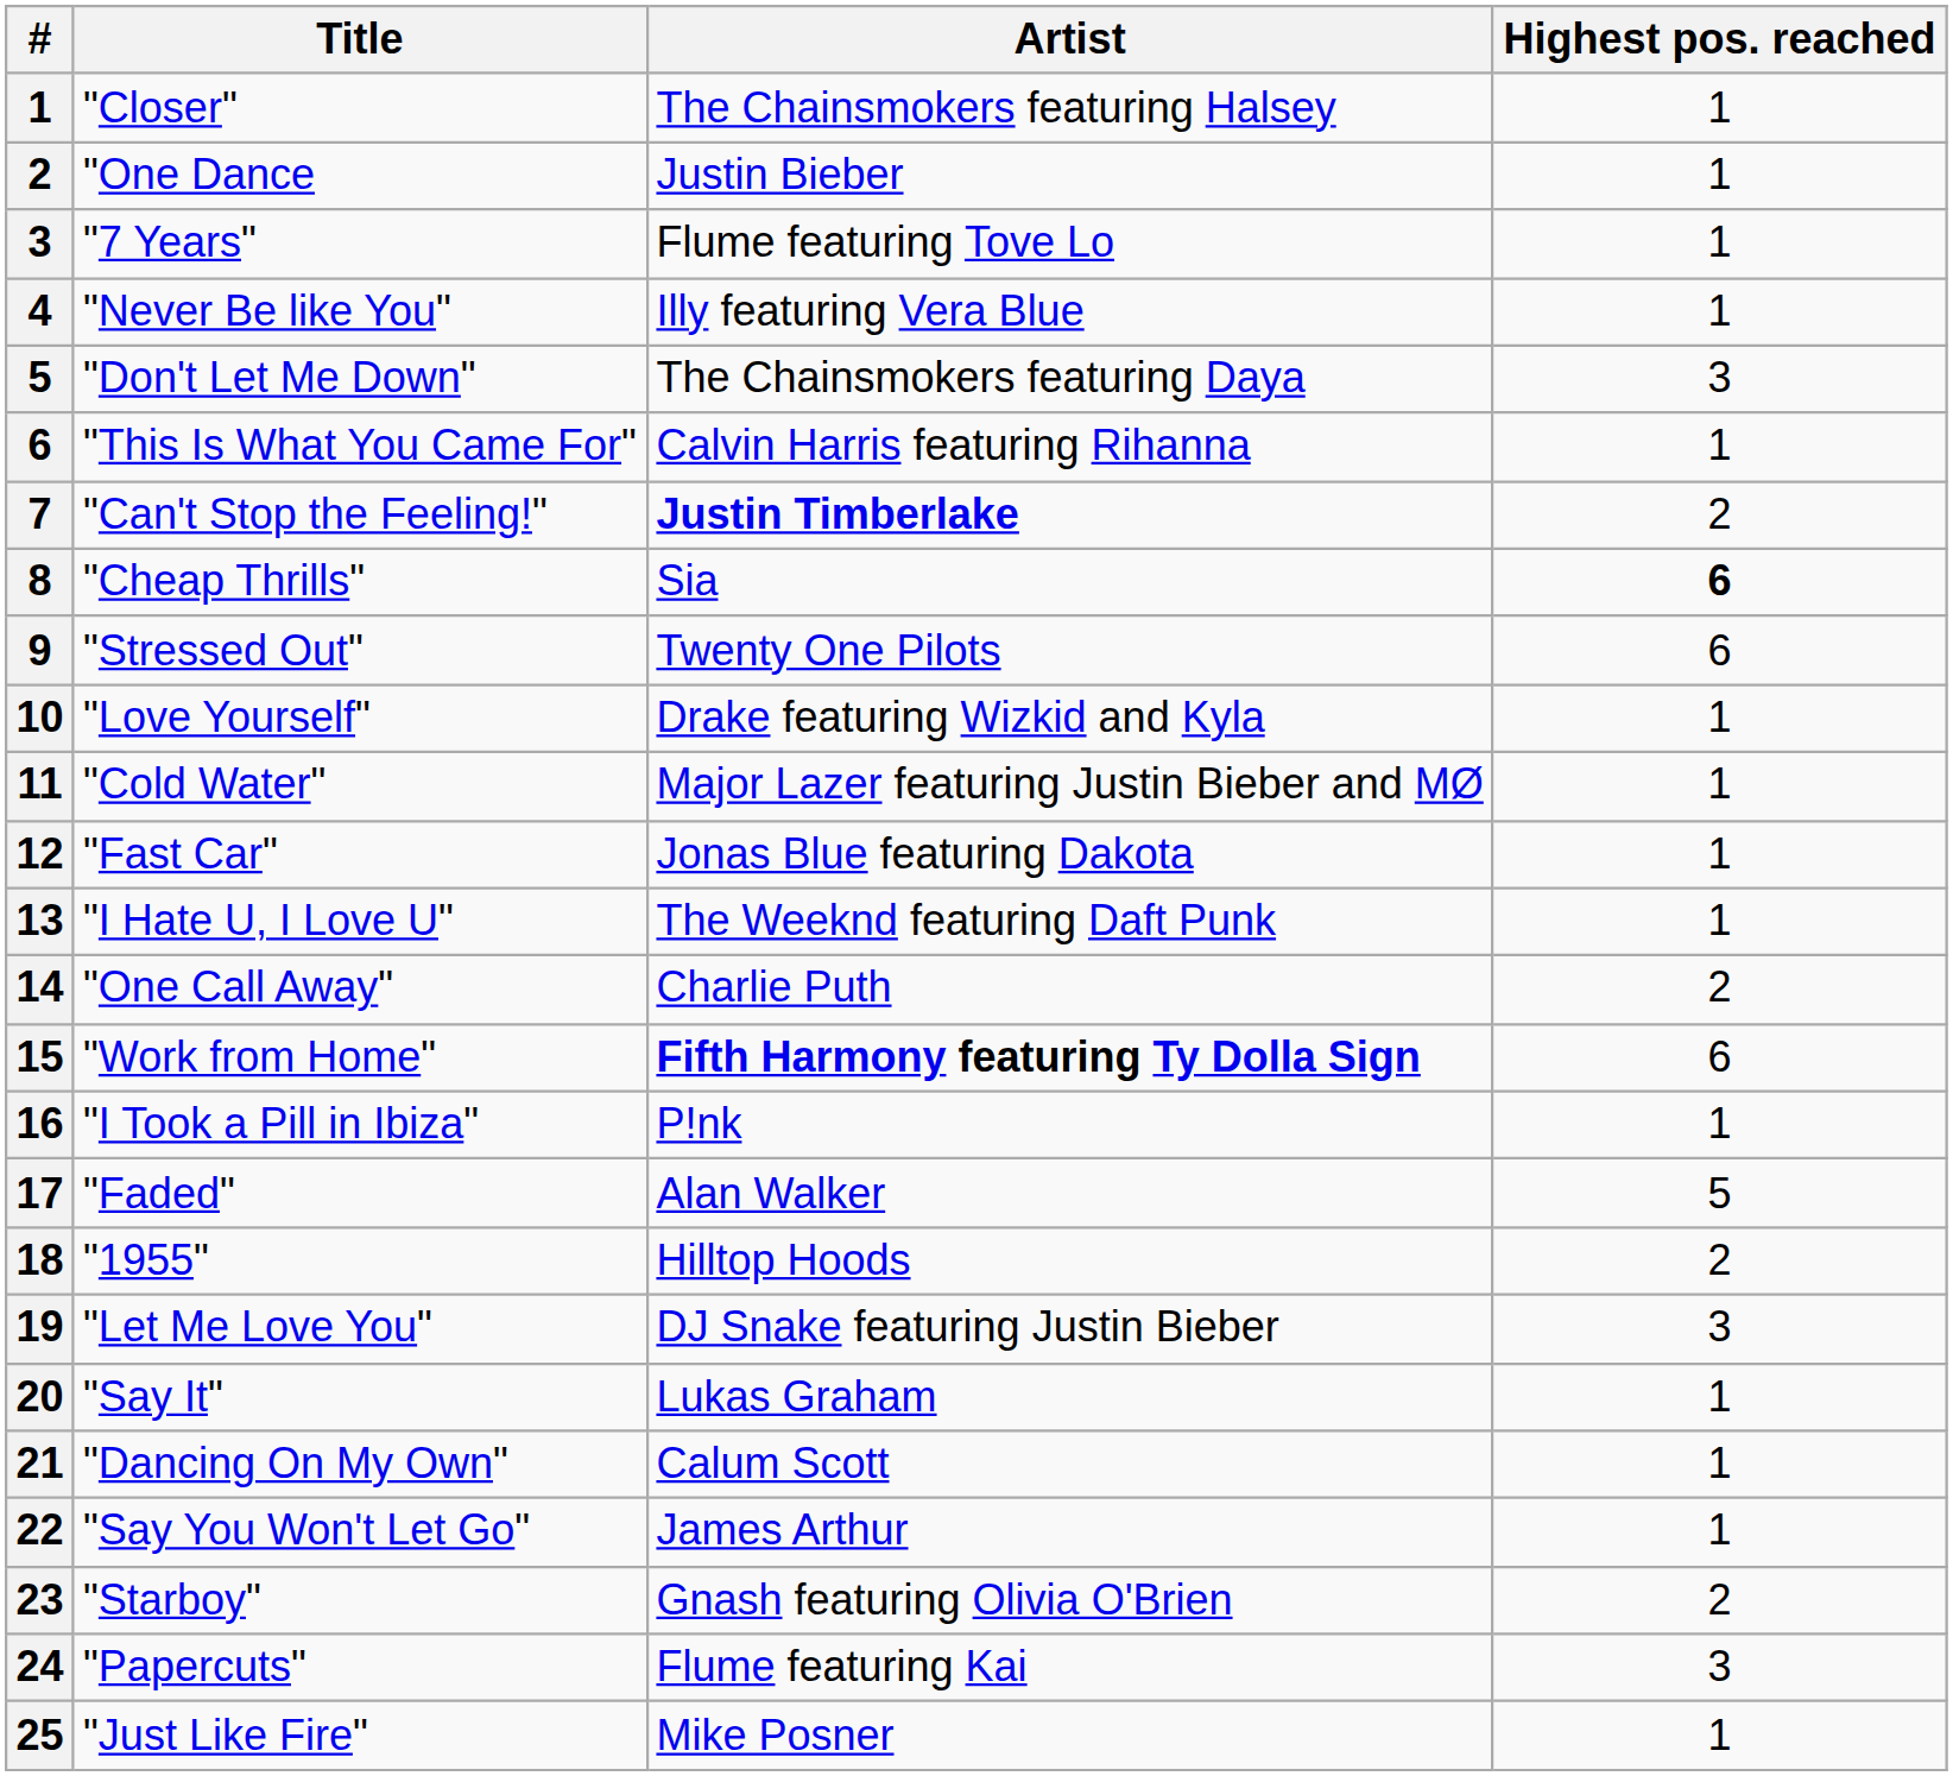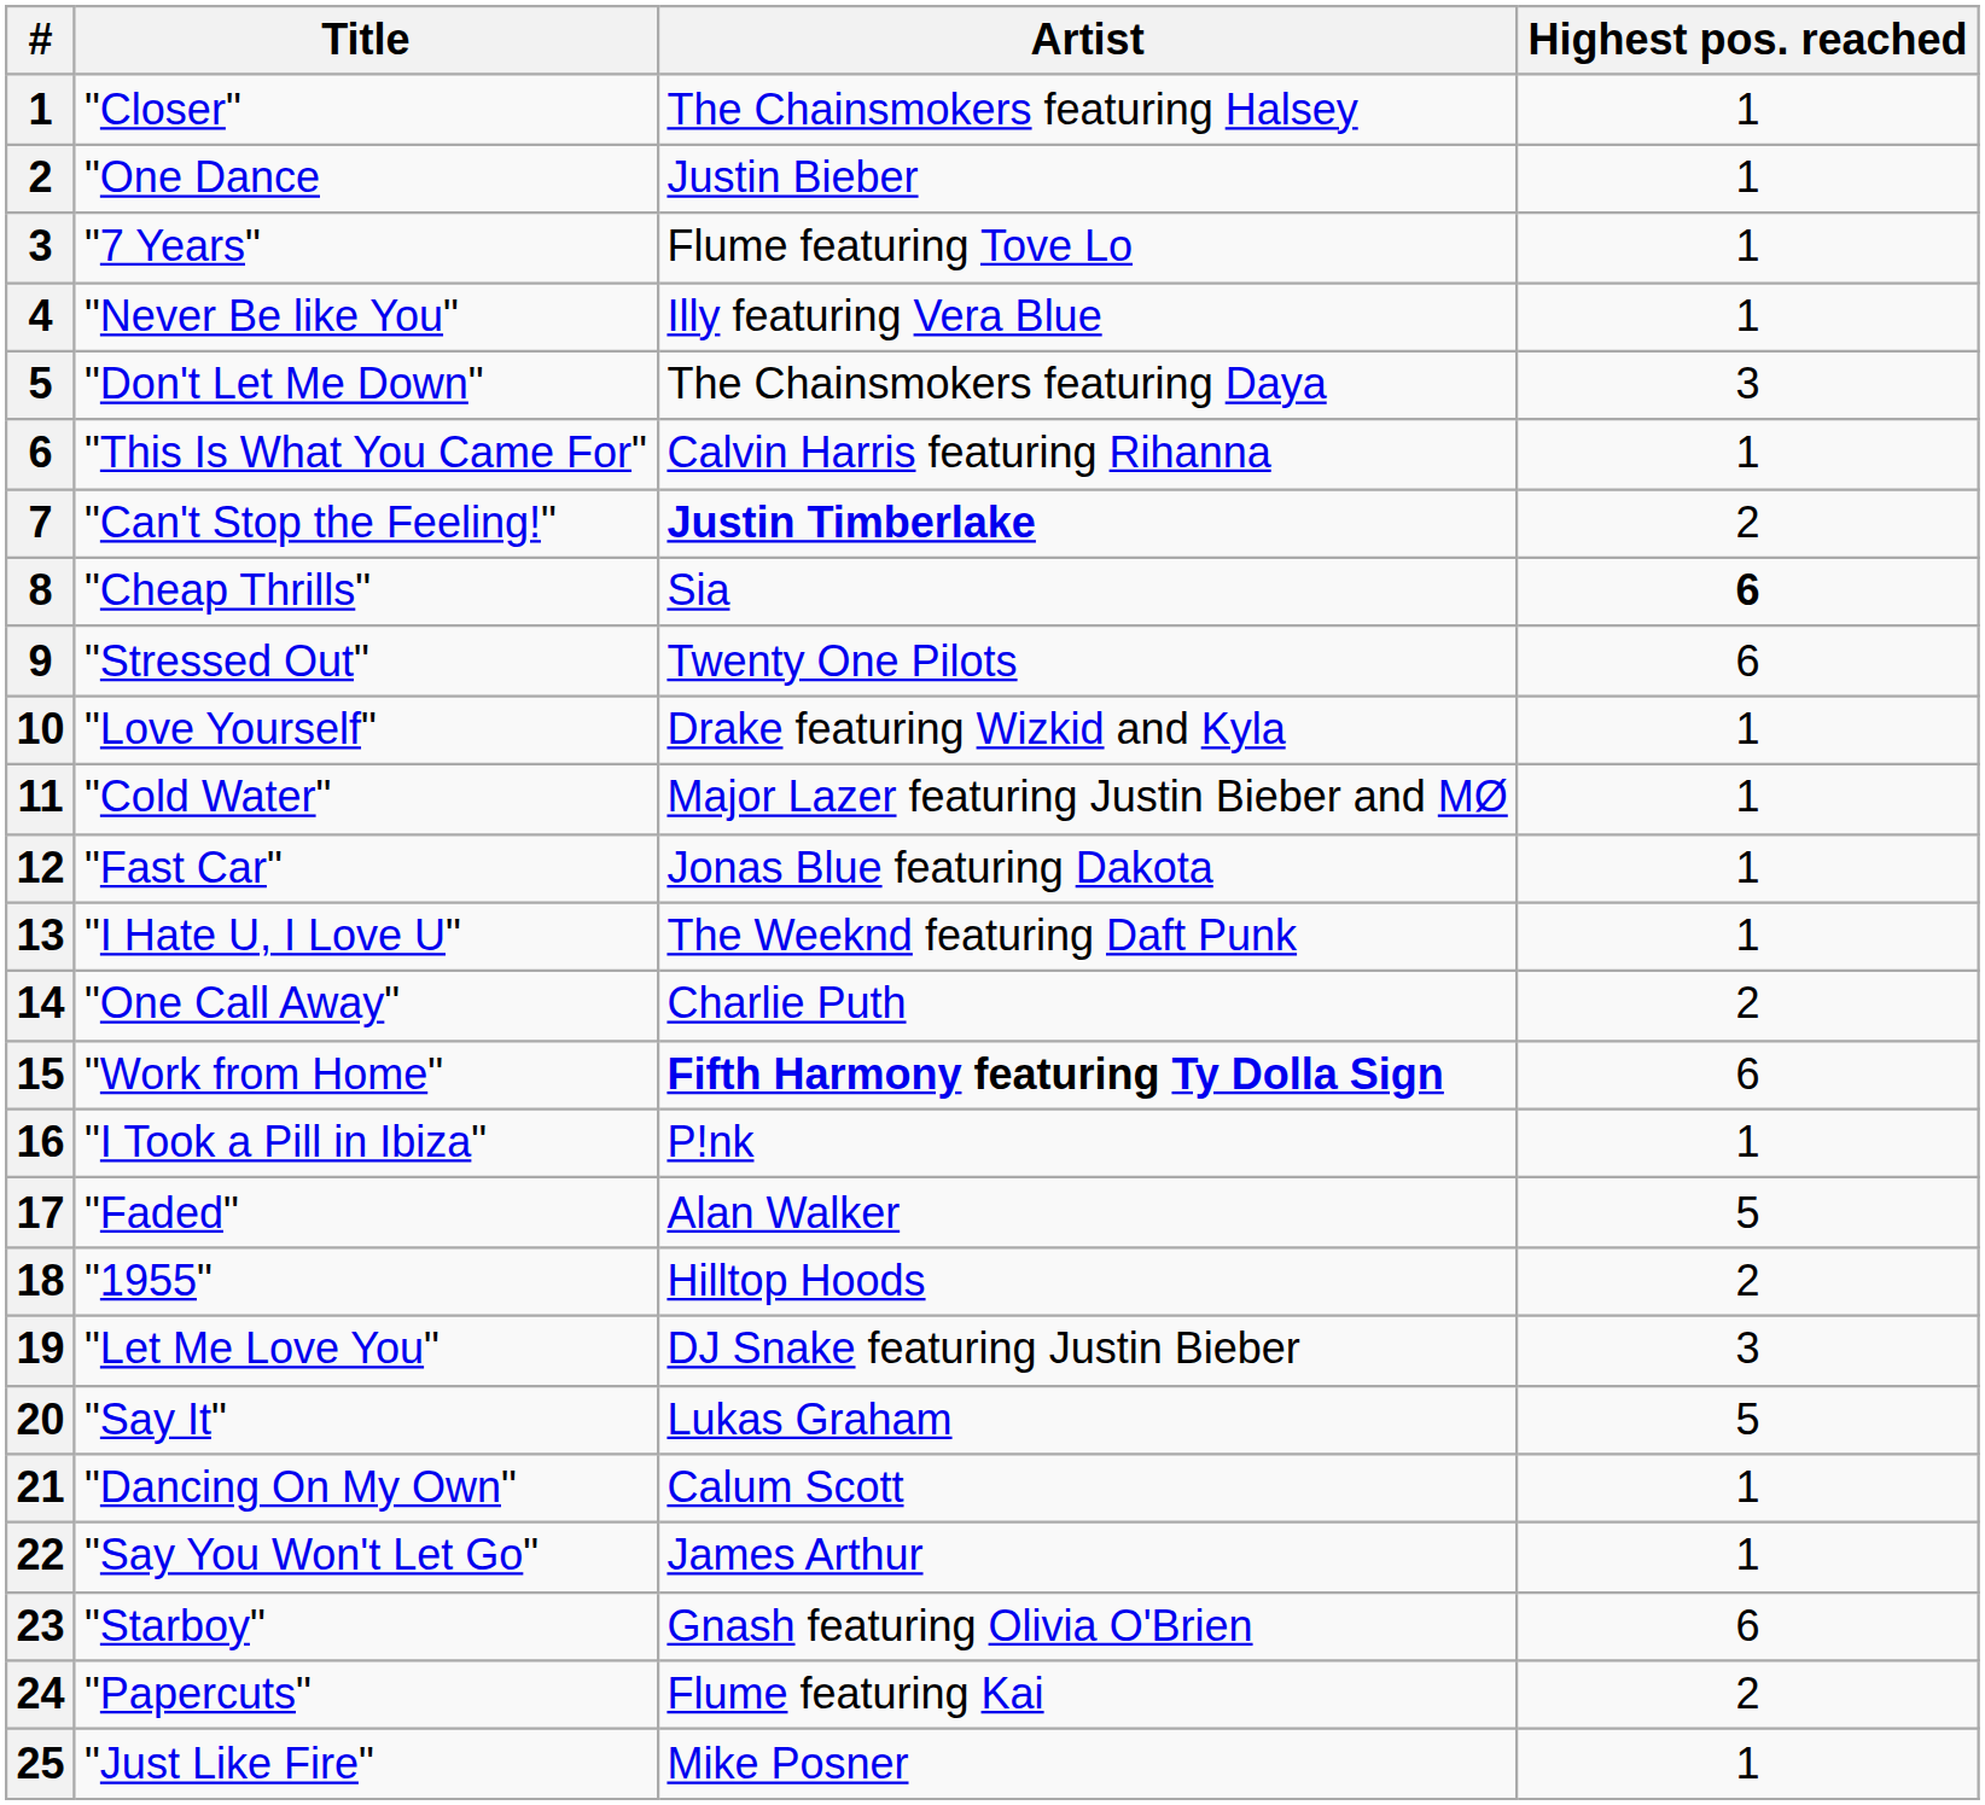 <table class="wikitable sortable">
 <tr>
 <th scope="col">#</th>
 <th scope="col">Title</th>
 <th scope="col">Artist</th>
 <th scope="col">Highest pos. reached</th>
 </tr>
 <tr>
 <th scope="row">1</th>
 <td>"<a href='#'>Closer</a>"</td>
 <td><a href='#'>The Chainsmokers</a> featuring <a href='#'>Halsey</a></td>
 <td style="text-align:center;">1</td>
 </tr>
 <tr>
 <th scope="row">2</th>
 <td>"<a href='#'>One Dance</a></td>
 <td><a href='#'>Justin Bieber</a></td>
 <td style="text-align:center;">1</td>
 </tr>
 <tr>
 <th scope="row">3</th>
 <td>"<a href='#'>7 Years</a>"</td>
 <td>Flume featuring <a href='#'>Tove Lo</a></td>
 <td style="text-align:center;">1</td>
 </tr>
 <tr>
 <th scope="row">4</th>
 <td>"<a href='#'>Never Be like You</a>"</td>
 <td><a href='#'>Illy</a> featuring <a href='#'>Vera Blue</a></td>
 <td style="text-align:center;">1</td>
 </tr>
 <tr>
 <th scope="row">5</th>
 <td>"<a href='#'>Don't Let Me Down</a>"</td>
 <td>The Chainsmokers featuring <a href='#'>Daya</a></td>
 <td style="text-align:center;">3</td>
 </tr>
 <tr>
 <th scope="row">6</th>
 <td>"<a href='#'>This Is What You Came For</a>"</td>
 <td><a href='#'>Calvin Harris</a> featuring <a href='#'>Rihanna</a></td>
 <td style="text-align:center;">1</td>
 </tr>
 <tr>
 <th scope="row">7</th>
 <td>"<a href='#'>Can't Stop the Feeling!</a>"</td>
 <td><strong><a href='#'>Justin Timberlake</a></strong></td>
 <td style="text-align:center;">2</td>
 </tr>
 <tr>
 <th scope="row">8</th>
 <td>"<a href='#'>Cheap Thrills</a>"</td>
 <td><a href='#'>Sia</a></td>
 <td style="text-align:center;"><strong>6</strong></td>
 </tr>
 <tr>
 <th scope="row">9</th>
 <td>"<a href='#'>Stressed Out</a>"</td>
 <td><a href='#'>Twenty One Pilots</a></td>
 <td style="text-align:center;">6</td>
 </tr>
 <tr>
 <th scope="row">10</th>
 <td>"<a href='#'>Love Yourself</a>"</td>
 <td><a href='#'>Drake</a> featuring <a href='#'>Wizkid</a> and <a href='#'>Kyla</a></td>
 <td style="text-align:center;">1</td>
 </tr>
 <tr>
 <th scope="row">11</th>
 <td>"<a href='#'>Cold Water</a>"</td>
 <td><a href='#'>Major Lazer</a> featuring Justin Bieber and <a href='#'>MØ</a></td>
 <td style="text-align:center;">1</td>
 </tr>
 <tr>
 <th scope="row">12</th>
 <td>"<a href='#'>Fast Car</a>"</td>
 <td><a href='#'>Jonas Blue</a> featuring <a href='#'>Dakota</a></td>
 <td style="text-align:center;">1</td>
 </tr>
 <tr>
 <th scope="row">13</th>
 <td>"<a href='#'>I Hate U, I Love U</a>"</td>
 <td><a href='#'>The Weeknd</a> featuring <a href='#'>Daft Punk</a></td>
 <td style="text-align:center;">1</td>
 </tr>
 <tr>
 <th scope="row">14</th>
 <td>"<a href='#'>One Call Away</a>"</td>
 <td><a href='#'>Charlie Puth</a></td>
 <td style="text-align:center;">2</td>
 </tr>
 <tr>
 <th scope="row">15</th>
 <td>"<a href='#'>Work from Home</a>"</td>
 <td><strong><a href='#'>Fifth Harmony</a> featuring <a href='#'>Ty Dolla Sign</a></strong></td>
 <td style="text-align:center;">6</td>
 </tr>
 <tr>
 <th scope="row">16</th>
 <td>"<a href='#'>I Took a Pill in Ibiza</a>"</td>
 <td><a href='#'>P!nk</a></td>
 <td style="text-align:center;">1</td>
 </tr>
 <tr>
 <th scope="row">17</th>
 <td>"<a href='#'>Faded</a>"</td>
 <td><a href='#'>Alan Walker</a></td>
 <td style="text-align:center;">5</td>
 </tr>
 <tr>
 <th scope="row">18</th>
 <td>"<a href='#'>1955</a>"</td>
 <td><a href='#'>Hilltop Hoods</a></td>
 <td style="text-align:center;">2</td>
 </tr>
 <tr>
 <th scope="row">19</th>
 <td>"<a href='#'>Let Me Love You</a>"</td>
 <td><a href='#'>DJ Snake</a> featuring Justin Bieber</td>
 <td style="text-align:center;">3</td>
 </tr>
 <tr>
 <th scope="row">20</th>
 <td>"<a href='#'>Say It</a>"</td>
 <td><a href='#'>Lukas Graham</a></td>
-<td style="text-align:center;">1</td>
+<td style="text-align:center;">5</td>
 </tr>
 <tr>
 <th scope="row">21</th>
 <td>"<a href='#'>Dancing On My Own</a>"</td>
 <td><a href='#'>Calum Scott</a></td>
 <td style="text-align:center;">1</td>
 </tr>
 <tr>
 <th scope="row">22</th>
 <td>"<a href='#'>Say You Won't Let Go</a>"</td>
 <td><a href='#'>James Arthur</a></td>
 <td style="text-align:center;">1</td>
 </tr>
 <tr>
 <th scope="row">23</th>
 <td>"<a href='#'>Starboy</a>"</td>
 <td><a href='#'>Gnash</a> featuring <a href='#'>Olivia O'Brien</a></td>
-<td style="text-align:center;">2</td>
+<td style="text-align:center;">6</td>
 </tr>
 <tr>
 <th scope="row">24</th>
 <td>"<a href='#'>Papercuts</a>"</td>
 <td><a href='#'>Flume</a> featuring <a href='#'>Kai</a></td>
-<td style="text-align:center;">3</td>
+<td style="text-align:center;">2</td>
 </tr>
 <tr>
 <th scope="row">25</th>
 <td>"<a href='#'>Just Like Fire</a>"</td>
 <td><a href='#'>Mike Posner</a></td>
 <td style="text-align:center;">1</td>
 </tr>
 </table>
